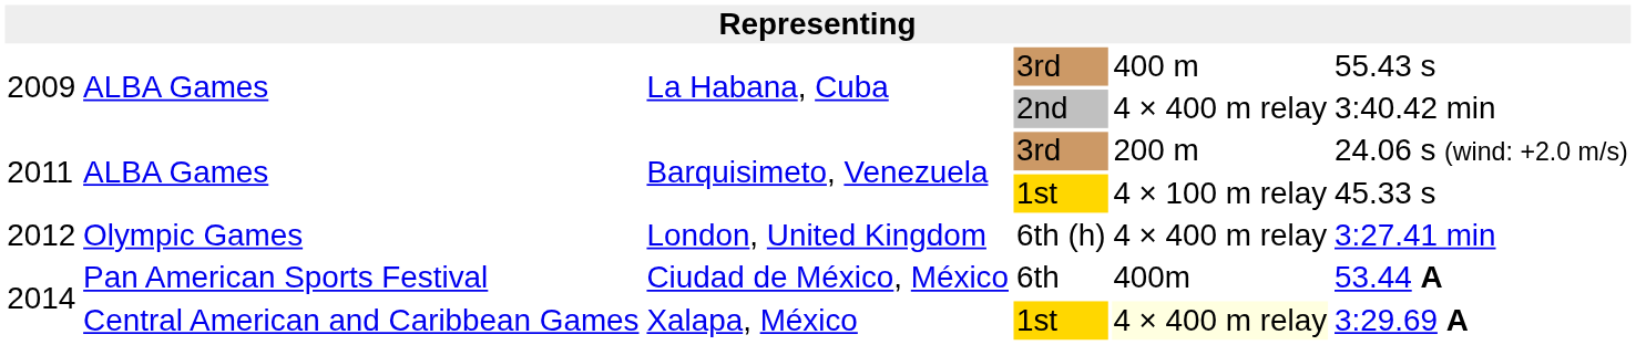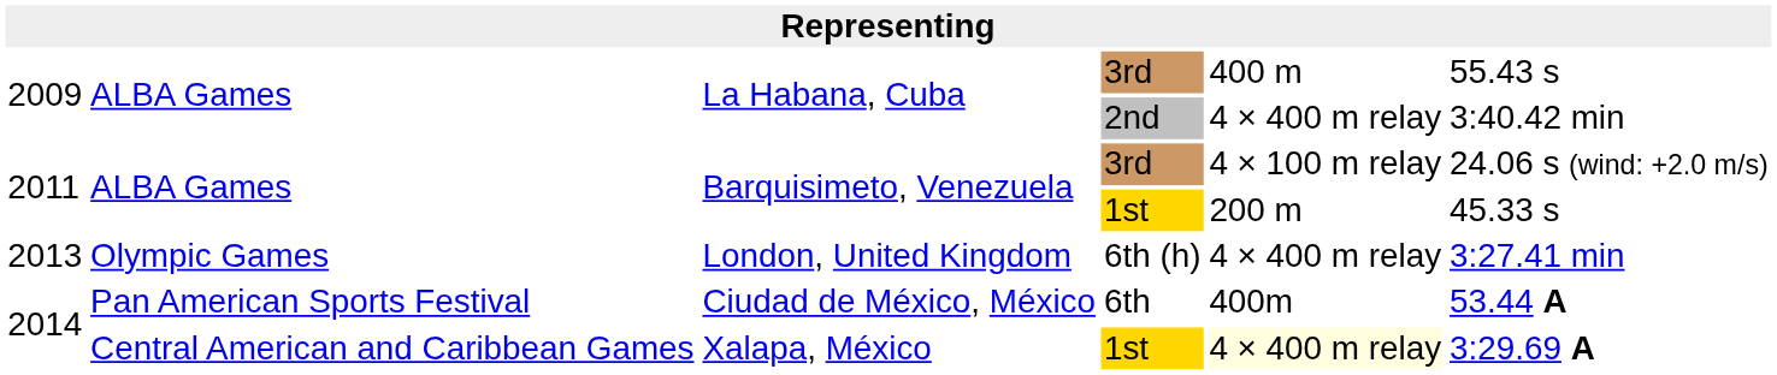 <table>
 <tr>
 <th bgcolor="#eeeeee" colspan="6">Representing </th>
 </tr>
 <tr>
 <td rowspan=2>2009</td>
 <td rowspan=2><a href='#'>ALBA Games</a></td>
 <td rowspan=2><a href='#'>La Habana</a>, <a href='#'>Cuba</a></td>
 <td bgcolor=cc9966>3rd</td>
 <td>400 m</td>
 <td>55.43 s</td>
 </tr>
 <tr>
 <td bgcolor=silver>2nd</td>
 <td>4 × 400 m relay</td>
 <td>3:40.42 min</td>
 </tr>
 <tr>
 <td rowspan=2>2011</td>
 <td rowspan=2><a href='#'>ALBA Games</a></td>
 <td rowspan=2><a href='#'>Barquisimeto</a>, <a href='#'>Venezuela</a></td>
 <td bgcolor=cc9966>3rd</td>
-<td>200 m</td>
+<td>4 × 100 m relay</td>
 <td>24.06 s <small>(wind: +2.0 m/s)</small></td>
 </tr>
 <tr>
 <td bgcolor=gold>1st</td>
-<td>4 × 100 m relay</td>
+<td>200 m</td>
 <td>45.33 s</td>
 </tr>
 <tr>
-<td>2012</td>
+<td>2013</td>
 <td><a href='#'>Olympic Games</a></td>
 <td><a href='#'>London</a>, <a href='#'>United Kingdom</a></td>
 <td>6th (h)</td>
 <td>4 × 400 m relay</td>
 <td><a href='#'>3:27.41 min</a></td>
 </tr>
 <tr>
 <td rowspan=2>2014</td>
 <td><a href='#'>Pan American Sports Festival</a></td>
 <td><a href='#'>Ciudad de México</a>, <a href='#'>México</a></td>
 <td>6th</td>
 <td>400m</td>
 <td><a href='#'>53.44</a> <strong>A</strong></td>
 </tr>
 <tr>
 <td><a href='#'>Central American and Caribbean Games</a></td>
 <td><a href='#'>Xalapa</a>, <a href='#'>México</a></td>
 <td bgcolor=gold>1st</td>
 <td style="background: lightyellow;">4 × 400 m relay</td>
 <td><a href='#'>3:29.69</a> <strong>A</strong></td>
 </tr>
 </table>
